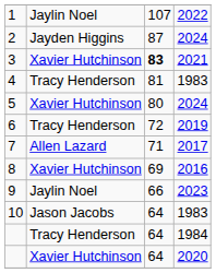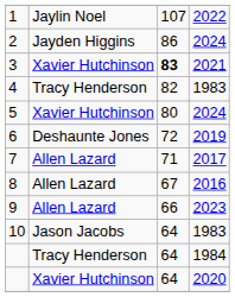 <table class="wikitable">
 <tr>
 </tr>
 <tr>
 <td>1</td>
 <td>Jaylin Noel</td>
 <td>107</td>
 <td><a href='#'>2022</a></td>
 </tr>
 <tr>
 <td>2</td>
 <td>Jayden Higgins</td>
-<td>87</td>
+<td>86</td>
 <td><a href='#'>2024</a></td>
 </tr>
 <tr>
 <td>3</td>
 <td><a href='#'>Xavier Hutchinson</a></td>
 <td><strong>83</strong></td>
 <td><a href='#'>2021</a></td>
 </tr>
 <tr>
 <td>4</td>
 <td>Tracy Henderson</td>
-<td>81</td>
+<td>82</td>
 <td>1983</td>
 </tr>
 <tr>
 <td>5</td>
 <td><a href='#'>Xavier Hutchinson</a></td>
 <td>80</td>
 <td><a href='#'>2024</a></td>
 </tr>
 <tr>
 <td>6</td>
-<td>Tracy Henderson</td>
+<td>Deshaunte Jones</td>
 <td>72</td>
 <td><a href='#'>2019</a></td>
 </tr>
 <tr>
 <td>7</td>
 <td><a href='#'>Allen Lazard</a></td>
 <td>71</td>
 <td><a href='#'>2017</a></td>
 </tr>
 <tr>
 <td>8</td>
-<td><a href='#'>Xavier Hutchinson</a></td>
-<td>69</td>
+<td>Allen Lazard</td>
+<td>67</td>
 <td><a href='#'>2016</a></td>
 </tr>
 <tr>
 <td>9</td>
-<td>Jaylin Noel</td>
+<td><a href='#'>Allen Lazard</a></td>
 <td>66</td>
 <td><a href='#'>2023</a></td>
 </tr>
 <tr>
 <td>10</td>
 <td>Jason Jacobs</td>
 <td>64</td>
 <td>1983</td>
 </tr>
 <tr>
 <td></td>
 <td>Tracy Henderson</td>
 <td>64</td>
 <td>1984</td>
 </tr>
 <tr>
 <td></td>
 <td><a href='#'>Xavier Hutchinson</a></td>
 <td>64</td>
 <td><a href='#'>2020</a></td>
 </tr>
 <tr>
 </tr>
 </table>
